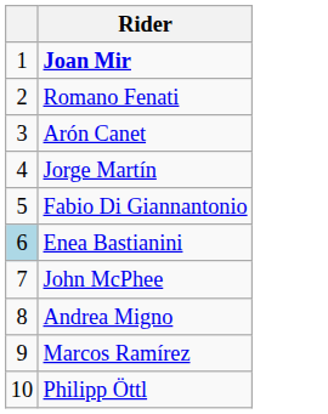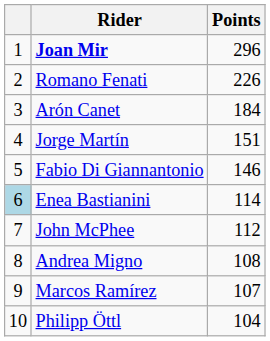 <table class="wikitable" style="font-size: 95%;">
 <tr>
 <th></th>
 <th>Rider</th>
+<th>Points</th>
 </tr>
 <tr>
 <td align=center>1</td>
 <td> <strong><a href='#'>Joan Mir</a></strong></td>
+<td align=right>296</td>
 </tr>
 <tr>
 <td align=center>2</td>
 <td> <a href='#'>Romano Fenati</a></td>
+<td align=right>226</td>
 </tr>
 <tr>
 <td align=center>3</td>
 <td> <a href='#'>Arón Canet</a></td>
+<td align=right>184</td>
 </tr>
 <tr>
 <td align=center>4</td>
 <td> <a href='#'>Jorge Martín</a></td>
+<td align=right>151</td>
 </tr>
 <tr>
 <td align=center>5</td>
 <td> <a href='#'>Fabio Di Giannantonio</a></td>
+<td align=right>146</td>
 </tr>
 <tr>
 <td align=center style="background: lightblue;">6</td>
 <td> <a href='#'>Enea Bastianini</a></td>
+<td align=right>114</td>
 </tr>
 <tr>
 <td align=center>7</td>
 <td> <a href='#'>John McPhee</a></td>
+<td align=right>112</td>
 </tr>
 <tr>
 <td align=center>8</td>
 <td> <a href='#'>Andrea Migno</a></td>
+<td align=right>108</td>
 </tr>
 <tr>
 <td align=center>9</td>
 <td> <a href='#'>Marcos Ramírez</a></td>
+<td align=right>107</td>
 </tr>
 <tr>
 <td align=center>10</td>
 <td> <a href='#'>Philipp Öttl</a></td>
+<td align=right>104</td>
 </tr>
 </table>
